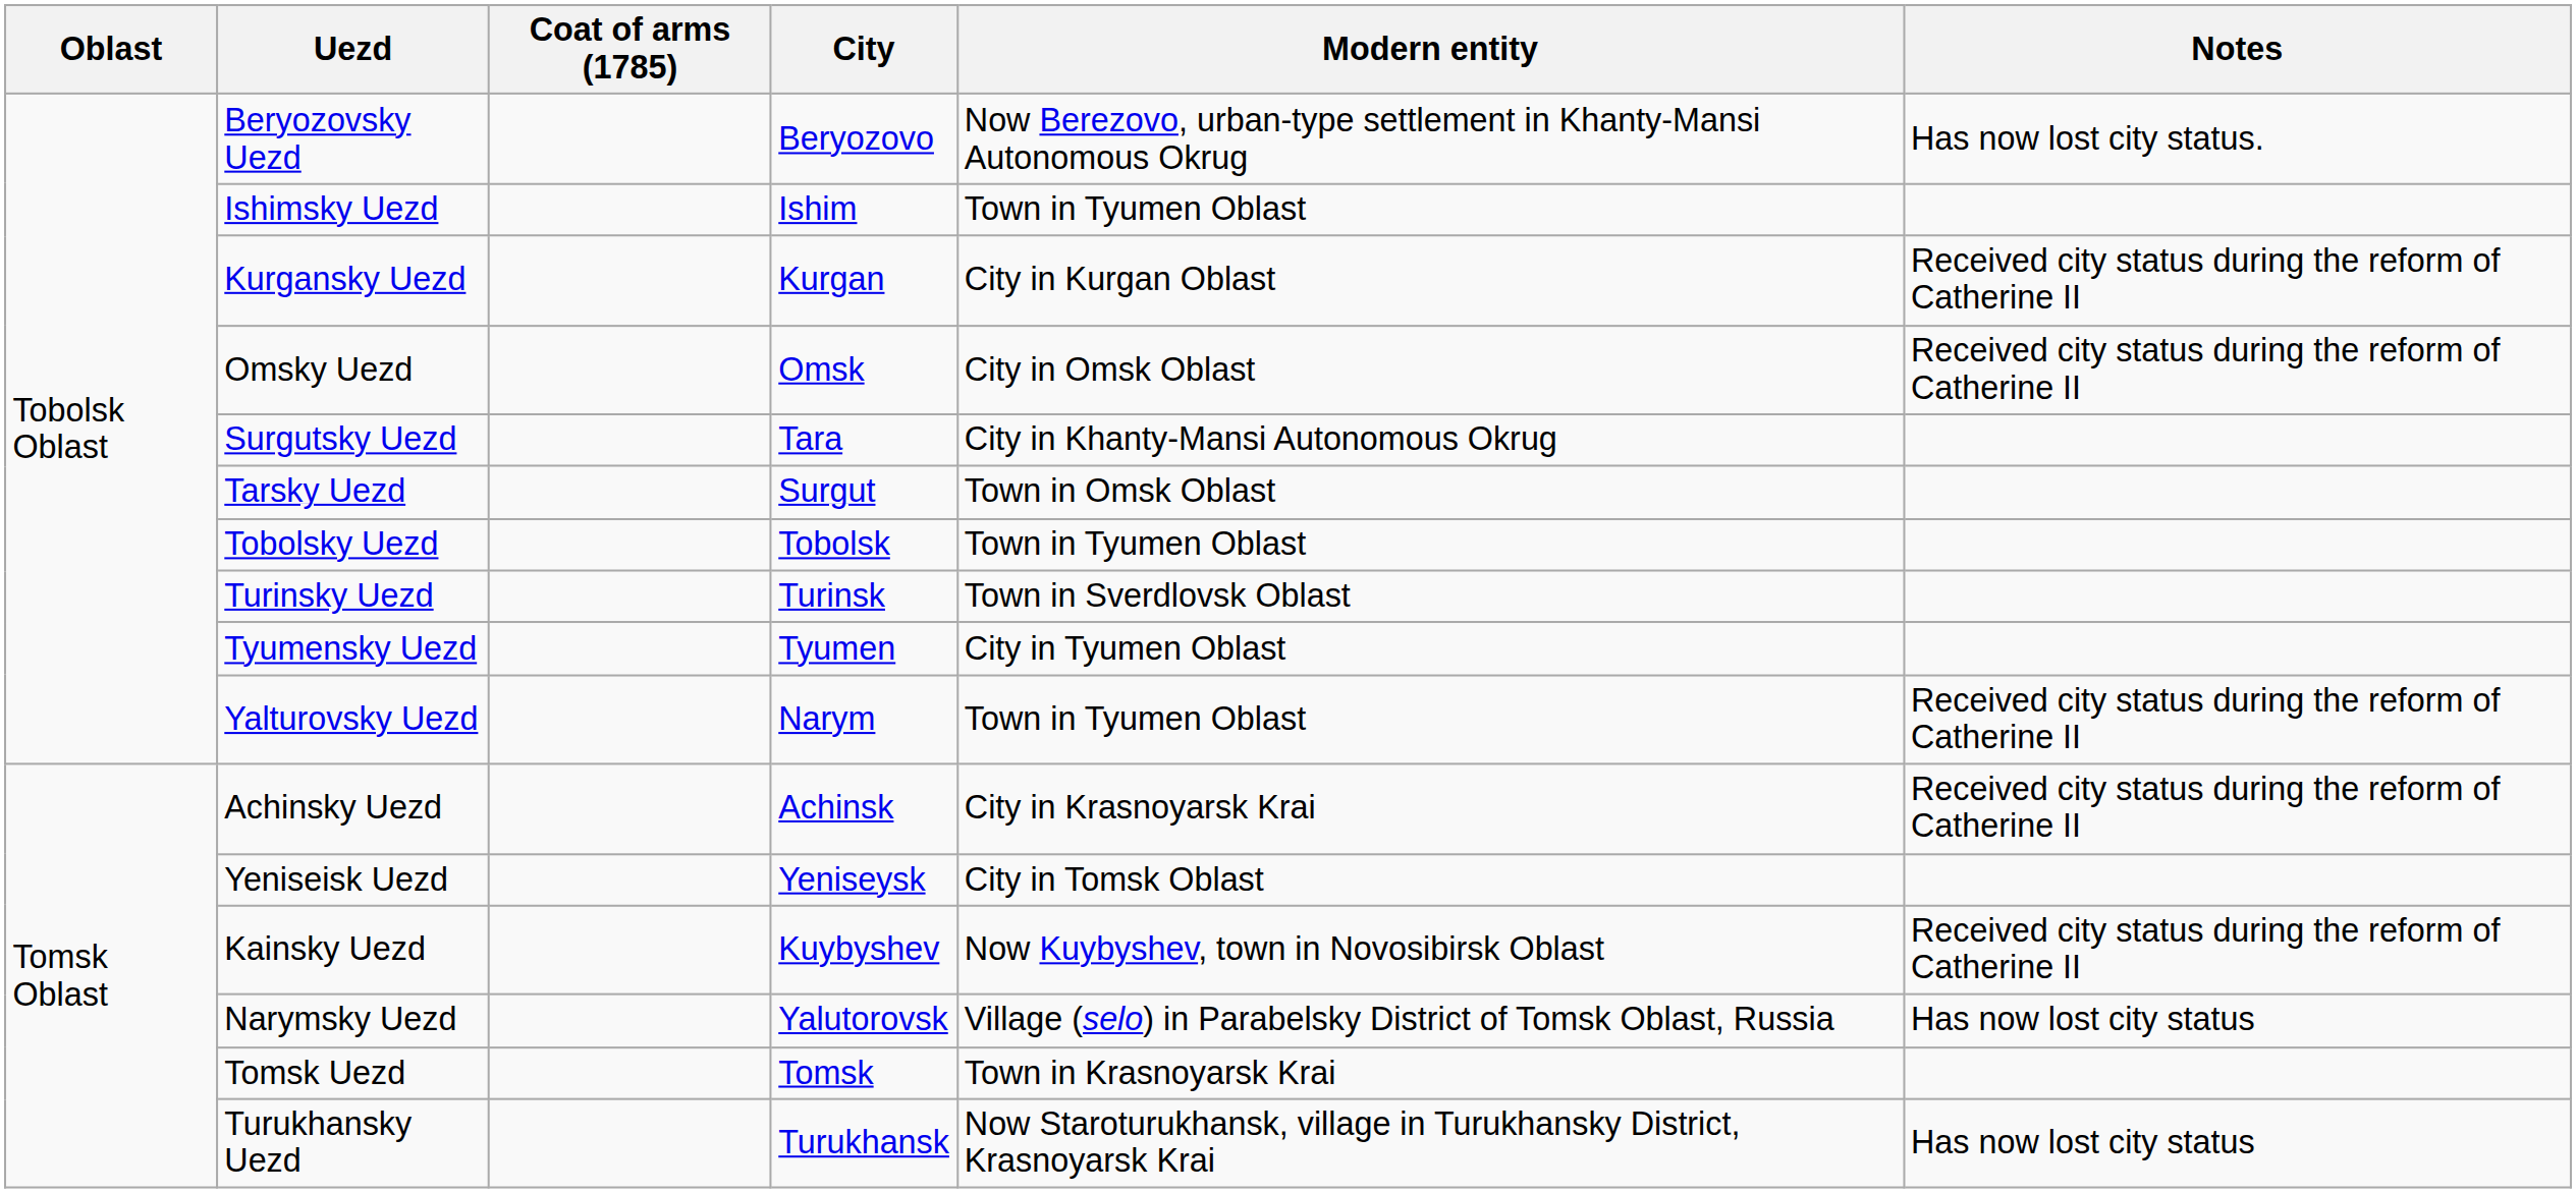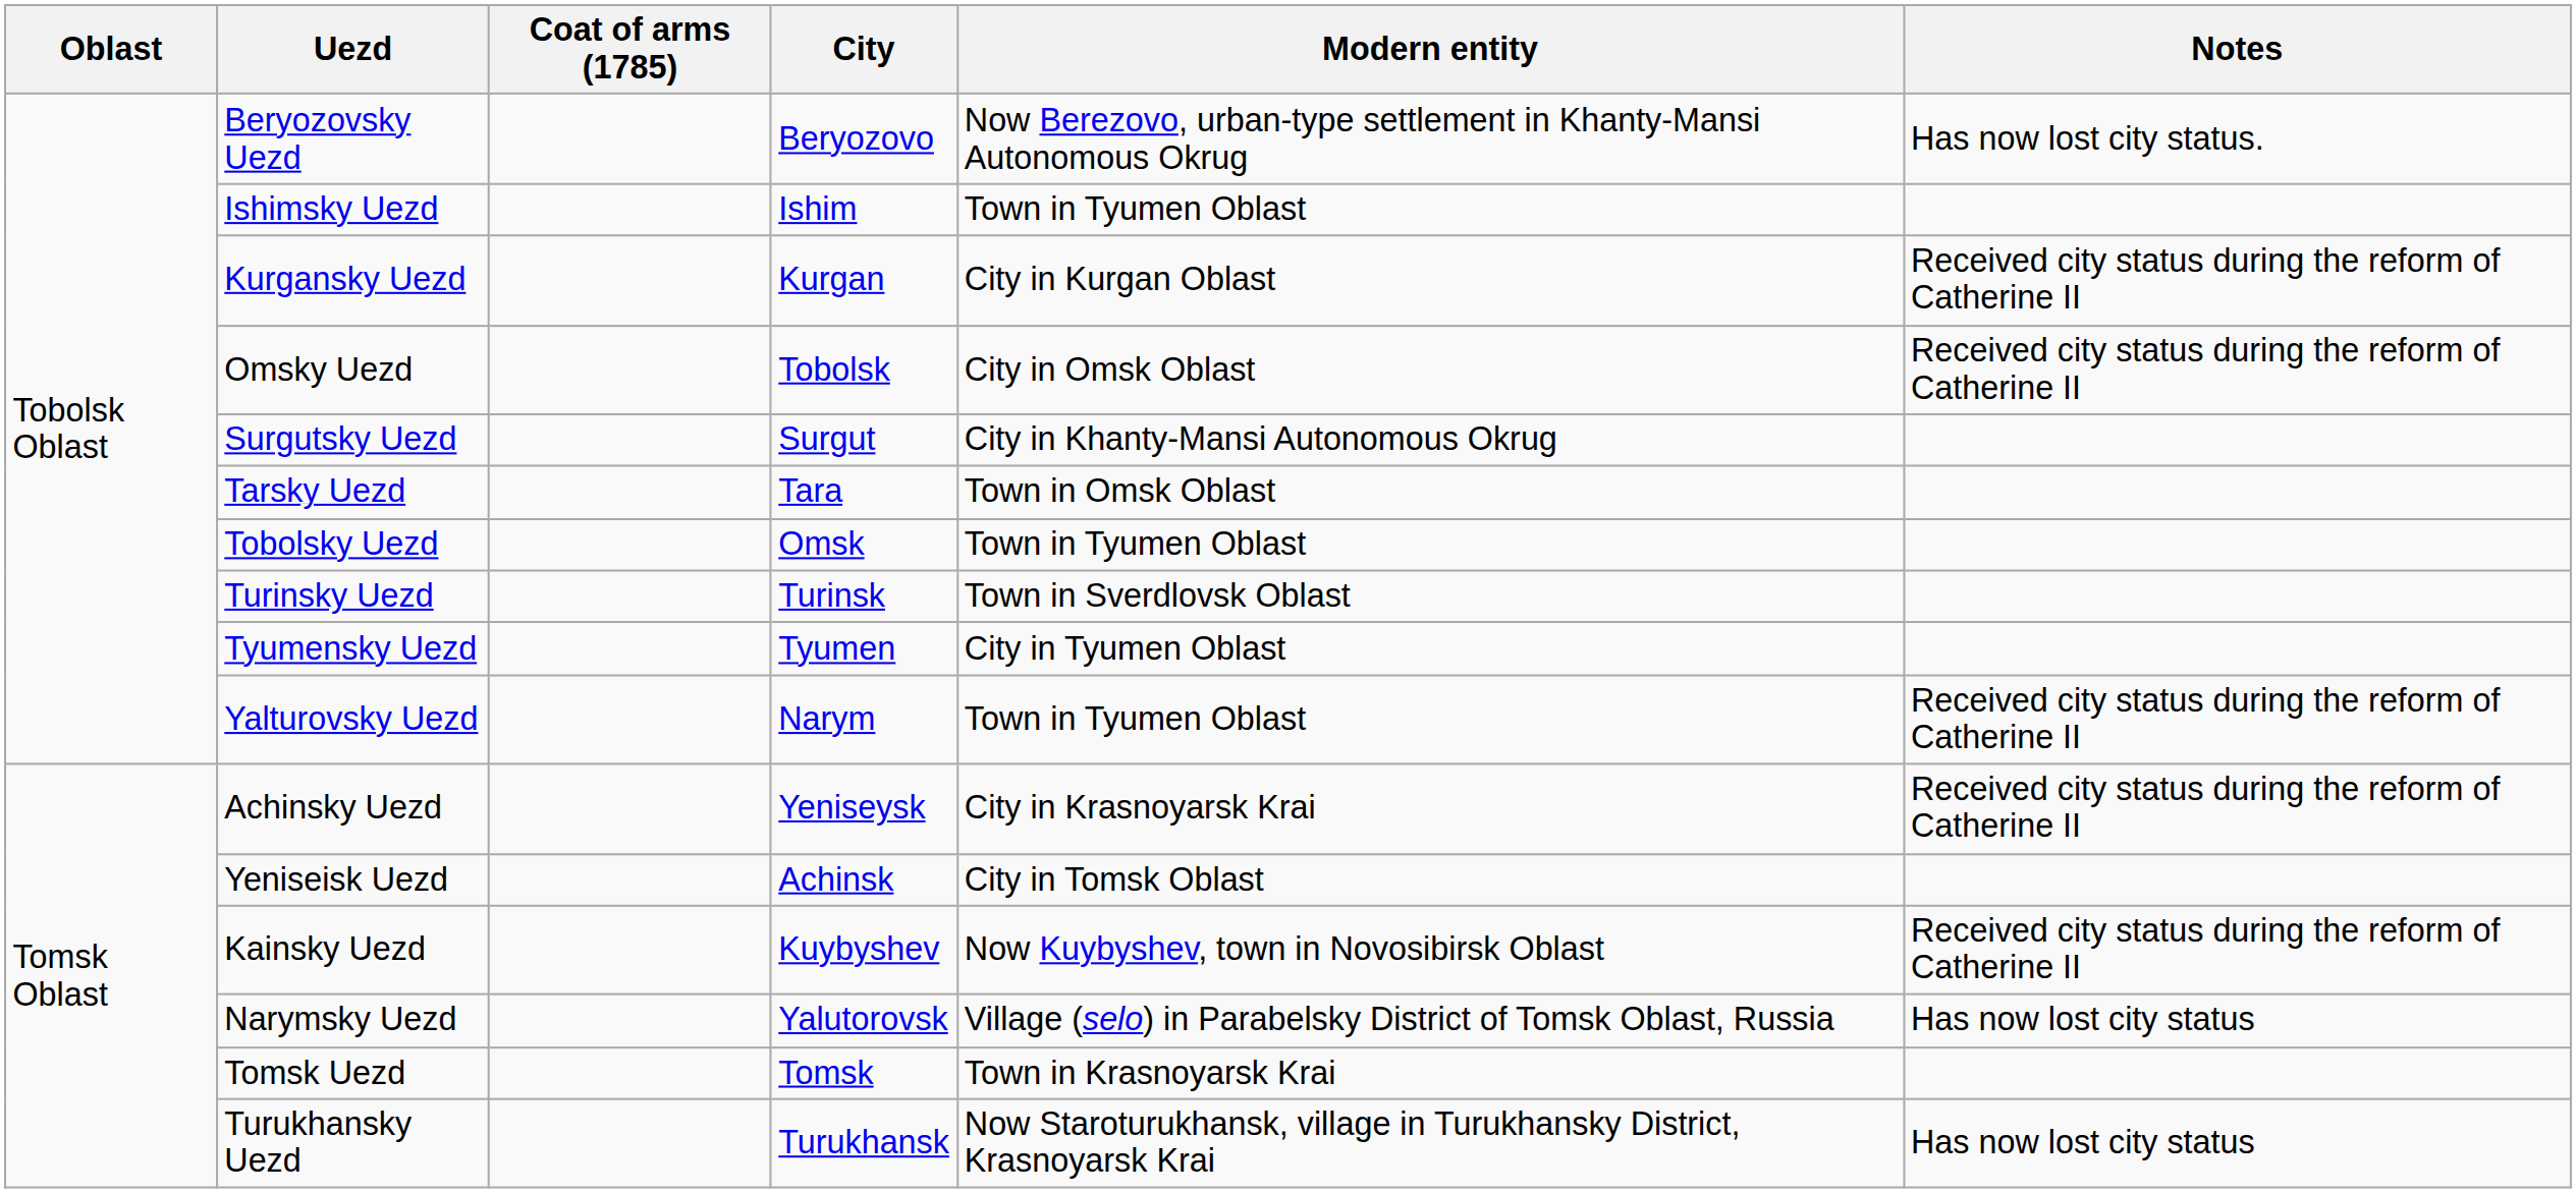 <table class="wikitable sortable">
 <tr>
 <th>Oblast</th>
 <th>Uezd</th>
 <th>Coat of arms (1785)</th>
 <th>City</th>
 <th>Modern entity</th>
 <th>Notes</th>
 </tr>
 <tr>
 <td rowspan="10">Tobolsk Oblast</td>
 <td><a href='#'>Beryozovsky Uezd</a></td>
 <td></td>
 <td><a href='#'>Beryozovo</a></td>
 <td>Now <a href='#'>Berezovo</a>, urban-type settlement in Khanty-Mansi Autonomous Okrug</td>
 <td>Has now lost city status.</td>
 </tr>
 <tr>
 <td><a href='#'>Ishimsky Uezd</a></td>
 <td></td>
 <td><a href='#'>Ishim</a></td>
 <td>Town in Tyumen Oblast</td>
 <td></td>
 </tr>
 <tr>
 <td><a href='#'>Kurgansky Uezd</a></td>
 <td></td>
 <td><a href='#'>Kurgan</a></td>
 <td>City in Kurgan Oblast</td>
 <td>Received city status during the reform of Catherine II</td>
 </tr>
 <tr>
 <td>Omsky Uezd</td>
 <td></td>
-<td><a href='#'>Omsk</a></td>
+<td><a href='#'>Tobolsk</a></td>
 <td>City in Omsk Oblast</td>
 <td>Received city status during the reform of Catherine II</td>
 </tr>
 <tr>
 <td><a href='#'>Surgutsky Uezd</a></td>
 <td></td>
-<td><a href='#'>Tara</a></td>
+<td><a href='#'>Surgut</a></td>
 <td>City in Khanty-Mansi Autonomous Okrug</td>
 <td></td>
 </tr>
 <tr>
 <td><a href='#'>Tarsky Uezd</a></td>
 <td></td>
-<td><a href='#'>Surgut</a></td>
+<td><a href='#'>Tara</a></td>
 <td>Town in Omsk Oblast</td>
 <td></td>
 </tr>
 <tr>
 <td><a href='#'>Tobolsky Uezd</a></td>
 <td></td>
-<td><a href='#'>Tobolsk</a></td>
+<td><a href='#'>Omsk</a></td>
 <td>Town in Tyumen Oblast</td>
 <td></td>
 </tr>
 <tr>
 <td><a href='#'>Turinsky Uezd</a></td>
 <td></td>
 <td><a href='#'>Turinsk</a></td>
 <td>Town in Sverdlovsk Oblast</td>
 <td></td>
 </tr>
 <tr>
 <td><a href='#'>Tyumensky Uezd</a></td>
 <td></td>
 <td><a href='#'>Tyumen</a></td>
 <td>City in Tyumen Oblast</td>
 <td></td>
 </tr>
 <tr>
 <td><a href='#'>Yalturovsky Uezd</a></td>
 <td></td>
 <td><a href='#'>Narym</a></td>
 <td>Town in Tyumen Oblast</td>
 <td>Received city status during the reform of Catherine II</td>
 </tr>
 <tr>
 <td rowspan="6">Tomsk Oblast</td>
 <td>Achinsky Uezd</td>
 <td></td>
-<td><a href='#'>Achinsk</a></td>
+<td><a href='#'>Yeniseysk</a></td>
 <td>City in Krasnoyarsk Krai</td>
 <td>Received city status during the reform of Catherine II</td>
 </tr>
 <tr>
 <td>Yeniseisk Uezd</td>
 <td></td>
-<td><a href='#'>Yeniseysk</a></td>
+<td><a href='#'>Achinsk</a></td>
 <td>City in Tomsk Oblast</td>
 <td></td>
 </tr>
 <tr>
 <td>Kainsky Uezd</td>
 <td></td>
 <td><a href='#'>Kuybyshev</a></td>
 <td>Now <a href='#'>Kuybyshev</a>, town in Novosibirsk Oblast</td>
 <td>Received city status during the reform of Catherine II</td>
 </tr>
 <tr>
 <td>Narymsky Uezd</td>
 <td></td>
 <td><a href='#'>Yalutorovsk</a></td>
 <td>Village (<em><a href='#'>selo</a></em>) in Parabelsky District of Tomsk Oblast, Russia</td>
 <td>Has now lost city status</td>
 </tr>
 <tr>
 <td>Tomsk Uezd</td>
 <td></td>
 <td><a href='#'>Tomsk</a></td>
 <td>Town in Krasnoyarsk Krai</td>
 <td></td>
 </tr>
 <tr>
 <td>Turukhansky Uezd</td>
 <td></td>
 <td><a href='#'>Turukhansk</a></td>
 <td>Now Staroturukhansk, village in Turukhansky District, Krasnoyarsk Krai</td>
 <td>Has now lost city status</td>
 </tr>
 </table>
